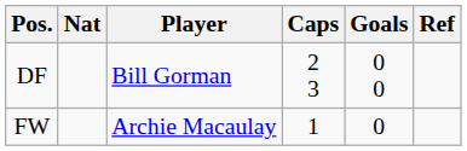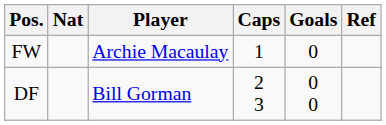 <table class="wikitable"  style="text-align:center; border:1px #aaa solid;">
 <tr>
 <th>Pos.</th>
 <th>Nat</th>
 <th>Player</th>
 <th>Caps</th>
 <th>Goals</th>
 <th>Ref</th>
 </tr>
 <tr>
+<td>FW</td>
+<td></td>
+<td style="text-align:left;"><a href='#'>Archie Macaulay</a></td>
+<td>1</td>
+<td>0</td>
+<td></td>
+</tr>
+<tr>
 <td>DF</td>
 <td><br></td>
 <td style="text-align:left;"><a href='#'>Bill Gorman</a></td>
 <td>2<br>3</td>
 <td>0<br>0</td>
 <td><br></td>
 </tr>
-<tr>
-<td>FW</td>
-<td></td>
-<td style="text-align:left;"><a href='#'>Archie Macaulay</a></td>
-<td>1</td>
-<td>0</td>
-<td></td>
-</tr>
 </table>
